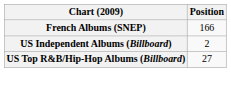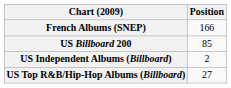 <table class="wikitable sortable plainrowheaders" style="text-align:center">
 <tr>
 <th scope="col">Chart (2009)</th>
 <th scope="col">Position</th>
 </tr>
 <tr>
 <th scope="row">French Albums (SNEP)</th>
 <td>166</td>
 </tr>
 <tr>
+<th scope="row">US <em>Billboard</em> 200</th>
+<td>85</td>
+</tr>
+<tr>
 <th scope="row">US Independent Albums (<em>Billboard</em>)</th>
 <td>2</td>
 </tr>
 <tr>
 <th scope="row">US Top R&B/Hip-Hop Albums (<em>Billboard</em>)</th>
 <td>27</td>
 </tr>
 </table>
